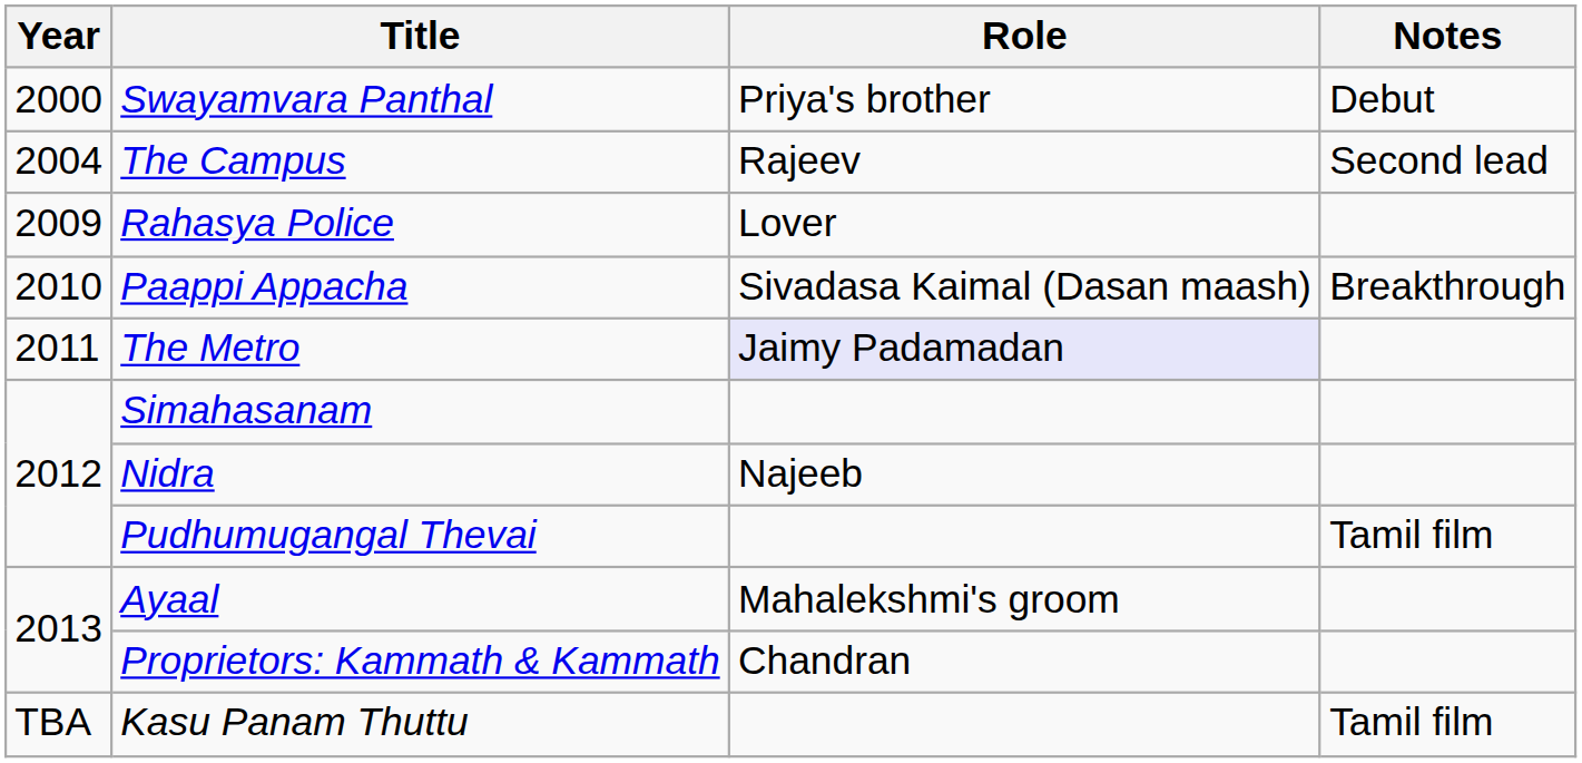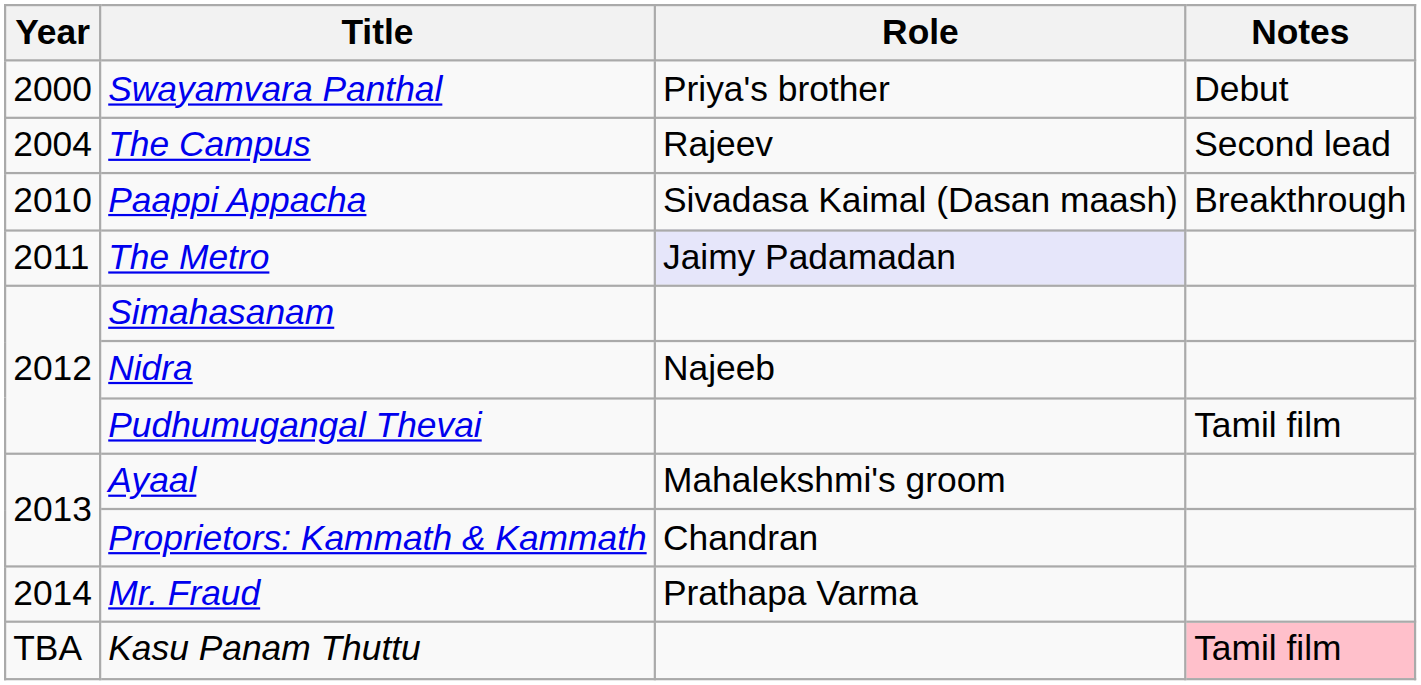 <table class="wikitable sortable">
 <tr>
 <th>Year</th>
 <th>Title</th>
 <th>Role</th>
 <th>Notes</th>
 </tr>
 <tr>
 <td>2000</td>
 <td><em><a href='#'>Swayamvara Panthal</a></em></td>
 <td>Priya's brother</td>
 <td>Debut</td>
 </tr>
 <tr>
 <td>2004</td>
 <td><a href='#'><em>The Campus</em></a></td>
 <td>Rajeev</td>
 <td>Second lead</td>
-</tr>
-<tr>
-<td>2009</td>
-<td><em><a href='#'>Rahasya Police</a></em></td>
-<td>Lover</td>
-<td></td>
 </tr>
 <tr>
 <td>2010</td>
 <td><em><a href='#'>Paappi Appacha</a></em></td>
 <td>Sivadasa Kaimal (Dasan maash)</td>
 <td>Breakthrough</td>
 </tr>
 <tr>
 <td>2011</td>
 <td><a href='#'><em>The Metro</em></a></td>
 <td style="background: lavender;">Jaimy Padamadan</td>
 <td></td>
 </tr>
 <tr>
 <td rowspan=3>2012</td>
 <td><a href='#'><em>Simahasanam</em></a></td>
 <td></td>
 <td></td>
 </tr>
 <tr>
 <td><a href='#'><em>Nidra</em></a></td>
 <td>Najeeb</td>
 <td></td>
 </tr>
 <tr>
 <td><em><a href='#'>Pudhumugangal Thevai</a></em></td>
 <td></td>
 <td>Tamil film</td>
 </tr>
 <tr>
 <td Rowspan=2>2013</td>
 <td><em><a href='#'>Ayaal</a></em></td>
 <td>Mahalekshmi's groom</td>
 <td></td>
 </tr>
 <tr>
 <td><em><a href='#'>Proprietors: Kammath & Kammath</a></em></td>
 <td>Chandran</td>
 <td></td>
 </tr>
 <tr>
+<td>2014</td>
+<td><em><a href='#'>Mr. Fraud</a></em></td>
+<td>Prathapa Varma</td>
+<td></td>
+</tr>
+<tr>
 <td>TBA</td>
 <td><em>Kasu Panam Thuttu</em></td>
 <td></td>
-<td>Tamil film</td>
+<td style="background: pink;">Tamil film</td>
 </tr>
 </table>
